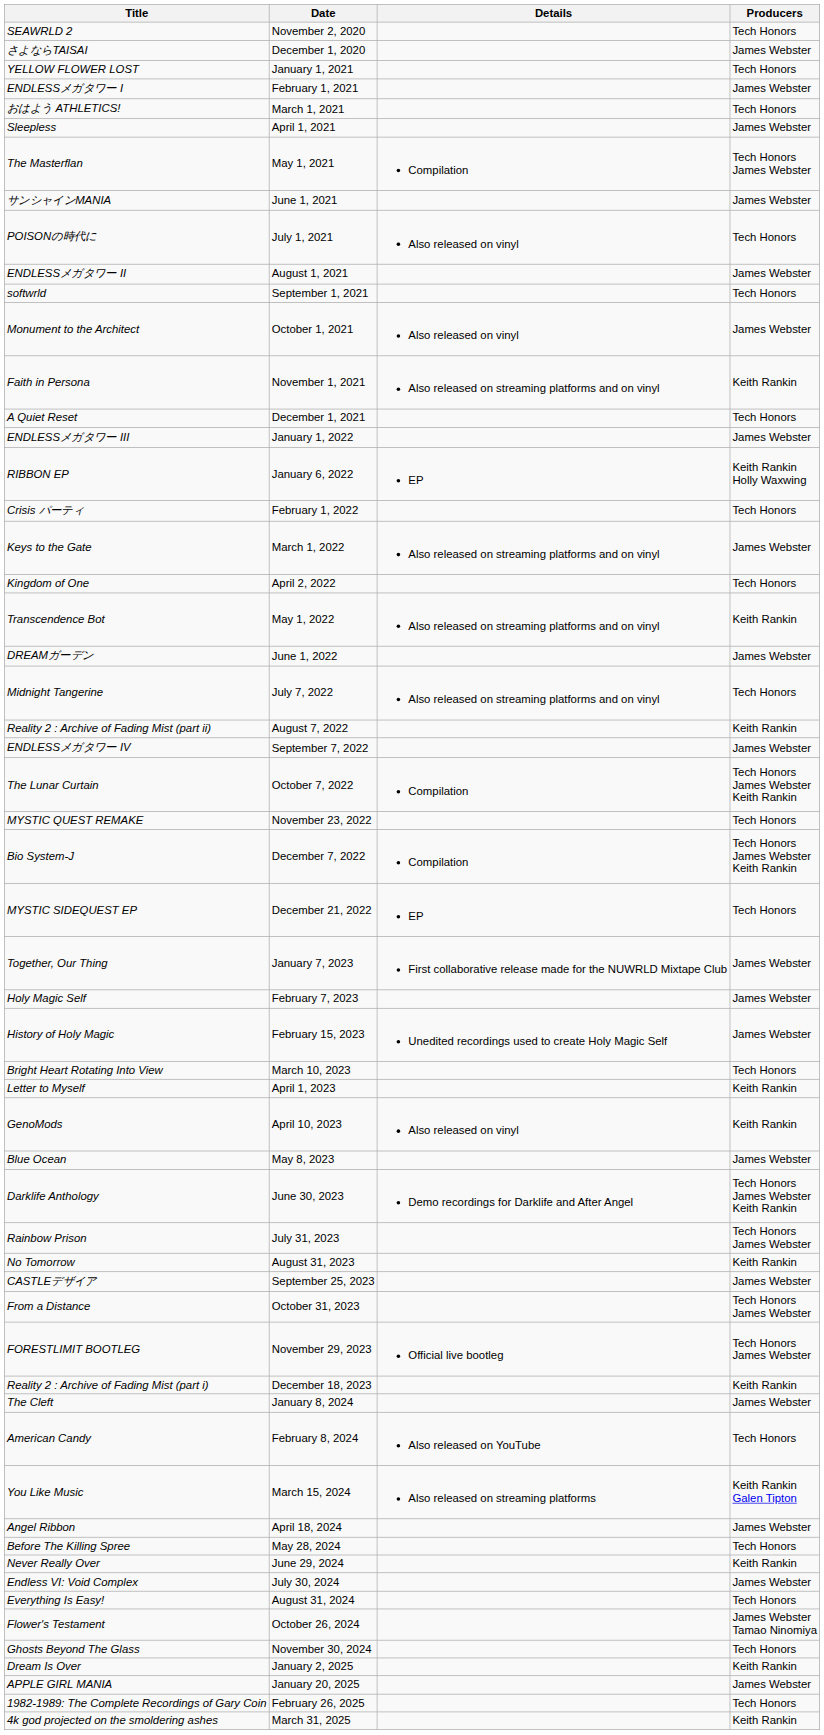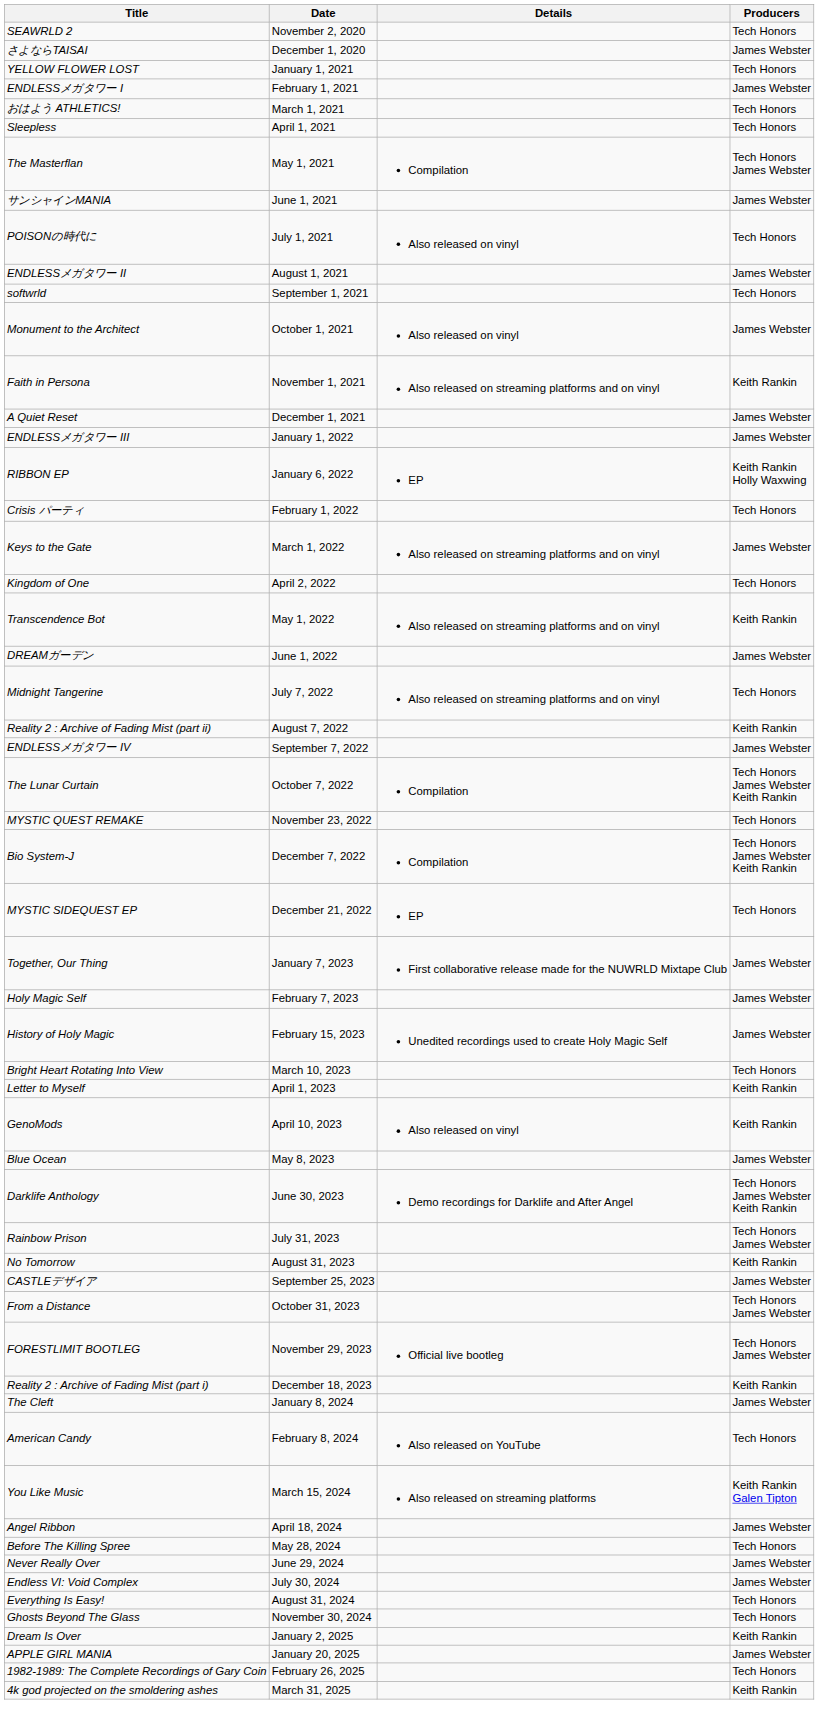 <table class="wikitable sortable">
 <tr>
 <th>Title</th>
 <th>Date</th>
 <th>Details</th>
 <th>Producers</th>
 </tr>
 <tr>
 <td><em>SEAWRLD 2</em></td>
 <td>November 2, 2020</td>
 <td></td>
 <td>Tech Honors</td>
 </tr>
 <tr>
 <td><em>さよならTAISAI</em></td>
 <td>December 1, 2020</td>
 <td></td>
 <td>James Webster</td>
 </tr>
 <tr>
 <td><em>YELLOW FLOWER LOST</em></td>
 <td>January 1, 2021</td>
 <td></td>
 <td>Tech Honors</td>
 </tr>
 <tr>
 <td><em>ENDLESSメガタワー I</em></td>
 <td>February 1, 2021</td>
 <td></td>
 <td>James Webster</td>
 </tr>
 <tr>
 <td><em>おはよう ATHLETICS!</em></td>
 <td>March 1, 2021</td>
 <td></td>
 <td>Tech Honors</td>
 </tr>
 <tr>
 <td><em>Sleepless</em></td>
 <td>April 1, 2021</td>
 <td></td>
-<td>James Webster</td>
+<td>Tech Honors</td>
 </tr>
 <tr>
 <td><em>The Masterflan</em></td>
 <td>May 1, 2021</td>
 <td><br><ul><li>Compilation</li></ul></td>
 <td>Tech Honors<br>James Webster</td>
 </tr>
 <tr>
 <td><em>サンシャインMANIA</em></td>
 <td>June 1, 2021</td>
 <td></td>
 <td>James Webster</td>
 </tr>
 <tr>
 <td><em>POISONの時代に</em></td>
 <td>July 1, 2021</td>
 <td><br><ul><li>Also released on vinyl</li></ul></td>
 <td>Tech Honors</td>
 </tr>
 <tr>
 <td><em>ENDLESSメガタワー II</em></td>
 <td>August 1, 2021</td>
 <td></td>
 <td>James Webster</td>
 </tr>
 <tr>
 <td><em>softwrld</em></td>
 <td>September 1, 2021</td>
 <td></td>
 <td>Tech Honors</td>
 </tr>
 <tr>
 <td><em>Monument to the Architect</em></td>
 <td>October 1, 2021</td>
 <td><br><ul><li>Also released on vinyl</li></ul></td>
 <td>James Webster</td>
 </tr>
 <tr>
 <td><em>Faith in Persona</em></td>
 <td>November 1, 2021</td>
 <td><br><ul><li>Also released on streaming platforms and on vinyl</li></ul></td>
 <td>Keith Rankin</td>
 </tr>
 <tr>
 <td><em>A Quiet Reset</em></td>
 <td>December 1, 2021</td>
 <td></td>
-<td>Tech Honors</td>
+<td>James Webster</td>
 </tr>
 <tr>
 <td><em>ENDLESSメガタワー III</em></td>
 <td>January 1, 2022</td>
 <td></td>
 <td>James Webster</td>
 </tr>
 <tr>
 <td><em>RIBBON EP</em></td>
 <td>January 6, 2022</td>
 <td><br><ul><li>EP</li></ul></td>
 <td>Keith Rankin<br>Holly Waxwing</td>
 </tr>
 <tr>
 <td><em>Crisis パーティ</em></td>
 <td>February 1, 2022</td>
 <td></td>
 <td>Tech Honors</td>
 </tr>
 <tr>
 <td><em>Keys to the Gate</em></td>
 <td>March 1, 2022</td>
 <td><br><ul><li>Also released on streaming platforms and on vinyl</li></ul></td>
 <td>James Webster</td>
 </tr>
 <tr>
 <td><em>Kingdom of One</em></td>
 <td>April 2, 2022</td>
 <td></td>
 <td>Tech Honors</td>
 </tr>
 <tr>
 <td><em>Transcendence Bot</em></td>
 <td>May 1, 2022</td>
 <td><br><ul><li>Also released on streaming platforms and on vinyl</li></ul></td>
 <td>Keith Rankin</td>
 </tr>
 <tr>
 <td><em>DREAMガーデン</em></td>
 <td>June 1, 2022</td>
 <td></td>
 <td>James Webster</td>
 </tr>
 <tr>
 <td><em>Midnight Tangerine</em></td>
 <td>July 7, 2022</td>
 <td><br><ul><li>Also released on streaming platforms and on vinyl</li></ul></td>
 <td>Tech Honors</td>
 </tr>
 <tr>
 <td><em>Reality 2 : Archive of Fading Mist (part ii)</em></td>
 <td>August 7, 2022</td>
 <td></td>
 <td>Keith Rankin</td>
 </tr>
 <tr>
 <td><em>ENDLESSメガタワー IV</em></td>
 <td>September 7, 2022</td>
 <td></td>
 <td>James Webster</td>
 </tr>
 <tr>
 <td><em>The Lunar Curtain</em></td>
 <td>October 7, 2022</td>
 <td><br><ul><li>Compilation</li></ul></td>
 <td>Tech Honors<br>James Webster<br>Keith Rankin</td>
 </tr>
 <tr>
 <td><em>MYSTIC QUEST REMAKE</em></td>
 <td>November 23, 2022</td>
 <td></td>
 <td>Tech Honors</td>
 </tr>
 <tr>
 <td><em>Bio System-J</em></td>
 <td>December 7, 2022</td>
 <td><br><ul><li>Compilation</li></ul></td>
 <td>Tech Honors<br>James Webster<br>Keith Rankin</td>
 </tr>
 <tr>
 <td><em>MYSTIC SIDEQUEST EP</em></td>
 <td>December 21, 2022</td>
 <td><br><ul><li>EP</li></ul></td>
 <td>Tech Honors</td>
 </tr>
 <tr>
 <td><em>Together, Our Thing</em></td>
 <td>January 7, 2023</td>
 <td><br><ul><li>First collaborative release made for the NUWRLD Mixtape Club</li></ul></td>
 <td>James Webster</td>
 </tr>
 <tr>
 <td><em>Holy Magic Self</em></td>
 <td>February 7, 2023</td>
 <td></td>
 <td>James Webster</td>
 </tr>
 <tr>
 <td><em>History of Holy Magic</em></td>
 <td>February 15, 2023</td>
 <td><br><ul><li>Unedited recordings used to create Holy Magic Self</li></ul></td>
 <td>James Webster</td>
 </tr>
 <tr>
 <td><em>Bright Heart Rotating Into View</em></td>
 <td>March 10, 2023</td>
 <td></td>
 <td>Tech Honors</td>
 </tr>
 <tr>
 <td><em>Letter to Myself</em></td>
 <td>April 1, 2023</td>
 <td></td>
 <td>Keith Rankin</td>
 </tr>
 <tr>
 <td><em>GenoMods</em></td>
 <td>April 10, 2023</td>
 <td><br><ul><li>Also released on vinyl</li></ul></td>
 <td>Keith Rankin</td>
 </tr>
 <tr>
 <td><em>Blue Ocean</em></td>
 <td>May 8, 2023</td>
 <td></td>
 <td>James Webster</td>
 </tr>
 <tr>
 <td><em>Darklife Anthology</em></td>
 <td>June 30, 2023</td>
 <td><br><ul><li>Demo recordings for Darklife and After Angel</li></ul></td>
 <td>Tech Honors<br>James Webster<br>Keith Rankin</td>
 </tr>
 <tr>
 <td><em>Rainbow Prison</em></td>
 <td>July 31, 2023</td>
 <td></td>
 <td>Tech Honors<br>James Webster</td>
 </tr>
 <tr>
 <td><em>No Tomorrow</em></td>
 <td>August 31, 2023</td>
 <td></td>
 <td>Keith Rankin</td>
 </tr>
 <tr>
 <td><em>CASTLEデザイア</em></td>
 <td>September 25, 2023</td>
 <td></td>
 <td>James Webster</td>
 </tr>
 <tr>
 <td><em>From a Distance</em></td>
 <td>October 31, 2023</td>
 <td></td>
 <td>Tech Honors<br>James Webster</td>
 </tr>
 <tr>
 <td><em>FORESTLIMIT BOOTLEG</em></td>
 <td>November 29, 2023</td>
 <td><br><ul><li>Official live bootleg</li></ul></td>
 <td>Tech Honors<br>James Webster</td>
 </tr>
 <tr>
 <td><em>Reality 2 : Archive of Fading Mist (part i)</em></td>
 <td>December 18, 2023</td>
 <td></td>
 <td>Keith Rankin</td>
 </tr>
 <tr>
 <td><em>The Cleft</em></td>
 <td>January 8, 2024</td>
 <td></td>
 <td>James Webster</td>
 </tr>
 <tr>
 <td><em>American Candy</em></td>
 <td>February 8, 2024</td>
 <td><br><ul><li>Also released on YouTube</li></ul></td>
 <td>Tech Honors</td>
 </tr>
 <tr>
 <td><em>You Like Music</em></td>
 <td>March 15, 2024</td>
 <td><br><ul><li>Also released on streaming platforms</li></ul></td>
 <td>Keith Rankin<br><a href='#'>Galen Tipton</a></td>
 </tr>
 <tr>
 <td><em>Angel Ribbon</em></td>
 <td>April 18, 2024</td>
 <td></td>
 <td>James Webster</td>
 </tr>
 <tr>
 <td><em>Before The Killing Spree</em></td>
 <td>May 28, 2024</td>
 <td></td>
 <td>Tech Honors</td>
 </tr>
 <tr>
 <td><em>Never Really Over</em></td>
 <td>June 29, 2024</td>
 <td></td>
-<td>Keith Rankin</td>
+<td>James Webster</td>
 </tr>
 <tr>
 <td><em>Endless VI: Void Complex</em></td>
 <td>July 30, 2024</td>
 <td></td>
 <td>James Webster</td>
 </tr>
 <tr>
 <td><em>Everything Is Easy!</em></td>
 <td>August 31, 2024</td>
 <td></td>
 <td>Tech Honors</td>
-</tr>
-<tr>
-<td><em>Flower's Testament</em></td>
-<td>October 26, 2024</td>
-<td></td>
-<td>James Webster<br>Tamao Ninomiya</td>
 </tr>
 <tr>
 <td><em>Ghosts Beyond The Glass</em></td>
 <td>November 30, 2024</td>
 <td></td>
 <td>Tech Honors</td>
 </tr>
 <tr>
 <td><em>Dream Is Over</em></td>
 <td>January 2, 2025</td>
 <td></td>
 <td>Keith Rankin</td>
 </tr>
 <tr>
 <td><em>APPLE GIRL MANIA</em></td>
 <td>January 20, 2025</td>
 <td></td>
 <td>James Webster</td>
 </tr>
 <tr>
 <td><em>1982-1989: The Complete Recordings of Gary Coin</em></td>
 <td>February 26, 2025</td>
 <td></td>
 <td>Tech Honors</td>
 </tr>
 <tr>
 <td><em>4k god projected on the smoldering ashes</em></td>
 <td>March 31, 2025</td>
 <td></td>
 <td>Keith Rankin</td>
 </tr>
 </table>
